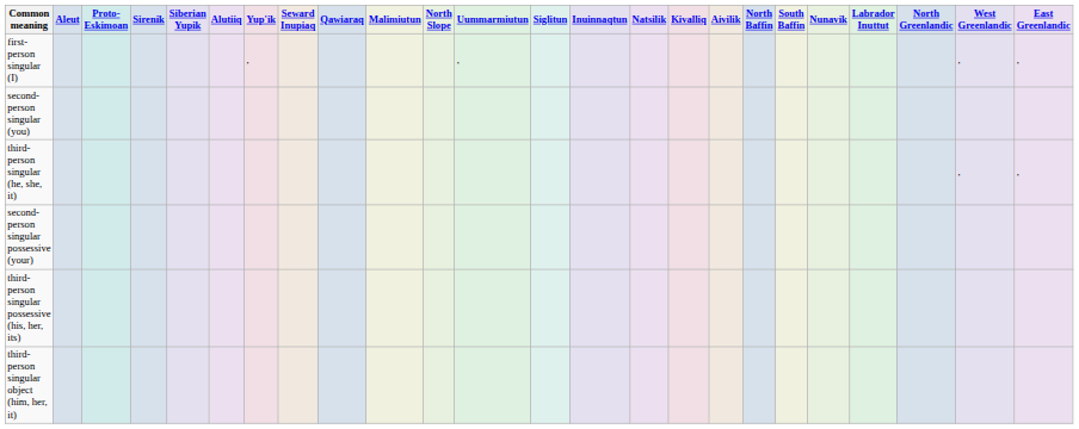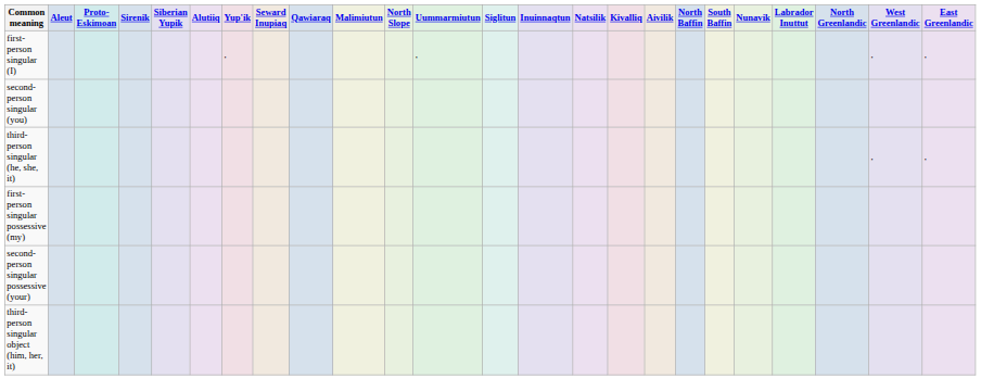 <table class="wikitable" style="font-size: 85%">
 <tr>
 <th>Common meaning</th>
 <th style="background-color: #d6e1ec"><a href='#'>Aleut</a></th>
 <th style="background-color: #d1ebeb"><a href='#'>Proto-Eskimoan</a></th>
 <th style="background-color: #d6e1ec"><a href='#'>Sirenik</a></th>
 <th style="background-color: #e4e0f0"><a href='#'>Siberian Yupik</a></th>
 <th style="background-color: #ece0f0"><a href='#'>Alutiiq</a></th>
 <th style="background-color: #f1dfe5"><a href='#'>Yup'ik</a></th>
 <th style="background-color: #f1e9df"><a href='#'>Seward Inupiaq</a></th>
 <th style="background-color: #d6e1ec"><a href='#'>Qawiaraq</a></th>
 <th style="background-color: #f0f1df"><a href='#'>Malimiutun</a></th>
 <th style="background-color: #e8f1df"><a href='#'>North Slope</a></th>
 <th style="background-color: #dff1e0"><a href='#'>Uummarmiutun</a></th>
 <th style="background-color: #dff1ed"><a href='#'>Siglitun</a></th>
 <th style="background-color: #e4e0f0"><a href='#'>Inuinnaqtun</a></th>
 <th style="background-color: #ece0f0"><a href='#'>Natsilik</a></th>
 <th style="background-color: #f1dfe5"><a href='#'>Kivalliq</a></th>
 <th style="background-color: #f1e9df"><a href='#'>Aivilik</a></th>
 <th style="background-color: #d6e1ec"><a href='#'>North Baffin</a></th>
 <th style="background-color: #f0f1df"><a href='#'>South Baffin</a></th>
 <th style="background-color: #e8f1df"><a href='#'>Nunavik</a></th>
 <th style="background-color: #dff1e0"><a href='#'>Labrador Inuttut</a></th>
 <th style="background-color: #d6e1ec"><a href='#'>North Greenlandic</a></th>
 <th style="background-color: #e4e0f0"><a href='#'>West Greenlandic</a></th>
 <th style="background-color: #ece0f0"><a href='#'>East Greenlandic</a></th>
 </tr>
 <tr>
 <td>first-person singular (I)</td>
 <td style="background-color: #d6e1ec"></td>
 <td style="background-color: #d1ebeb"> </td>
 <td style="background-color: #d6e1ec"></td>
 <td style="background-color: #e4e0f0"></td>
 <td style="background-color: #ece0f0"></td>
 <td style="background-color: #f1dfe5">, </td>
 <td style="background-color: #f1e9df"></td>
 <td style="background-color: #d6e1ec"></td>
 <td style="background-color: #f0f1df"></td>
 <td style="background-color: #e8f1df"></td>
 <td style="background-color: #dff1e0">, </td>
 <td style="background-color: #dff1ed"></td>
 <td style="background-color: #e4e0f0"></td>
 <td style="background-color: #ece0f0"></td>
 <td style="background-color: #f1dfe5"></td>
 <td style="background-color: #f1e9df"></td>
 <td style="background-color: #d6e1ec"></td>
 <td style="background-color: #f0f1df"></td>
 <td style="background-color: #e8f1df"></td>
 <td style="background-color: #dff1e0"></td>
 <td style="background-color: #d6e1ec"></td>
 <td style="background-color: #e4e0f0">, </td>
 <td style="background-color: #ece0f0">, </td>
 </tr>
 <tr>
 <td>second-person singular (you)</td>
 <td style="background-color: #d6e1ec"></td>
 <td style="background-color: #d1ebeb"></td>
 <td style="background-color: #d6e1ec"></td>
 <td style="background-color: #e4e0f0"></td>
 <td style="background-color: #ece0f0"></td>
 <td style="background-color: #f1dfe5"></td>
 <td style="background-color: #f1e9df"></td>
 <td style="background-color: #d6e1ec"></td>
 <td style="background-color: #f0f1df"></td>
 <td style="background-color: #e8f1df"></td>
 <td style="background-color: #dff1e0"></td>
 <td style="background-color: #dff1ed"></td>
 <td style="background-color: #e4e0f0"></td>
 <td style="background-color: #ece0f0"></td>
 <td style="background-color: #f1dfe5"></td>
 <td style="background-color: #f1e9df"></td>
 <td style="background-color: #d6e1ec"></td>
 <td style="background-color: #f0f1df"></td>
 <td style="background-color: #e8f1df"></td>
 <td style="background-color: #dff1e0"></td>
 <td style="background-color: #d6e1ec"></td>
 <td style="background-color: #e4e0f0"></td>
 <td style="background-color: #ece0f0"></td>
 </tr>
 <tr>
 <td>third-person singular (he, she, it)</td>
 <td style="background-color: #d6e1ec"></td>
 <td style="background-color: #d1ebeb"></td>
 <td style="background-color: #d6e1ec"></td>
 <td style="background-color: #e4e0f0"></td>
 <td style="background-color: #ece0f0"></td>
 <td style="background-color: #f1dfe5"></td>
 <td style="background-color: #f1e9df"></td>
 <td style="background-color: #d6e1ec"></td>
 <td style="background-color: #f0f1df"></td>
 <td style="background-color: #e8f1df"></td>
 <td style="background-color: #dff1e0"></td>
 <td style="background-color: #dff1ed"></td>
 <td style="background-color: #e4e0f0"></td>
 <td style="background-color: #ece0f0"></td>
 <td style="background-color: #f1dfe5"></td>
 <td style="background-color: #f1e9df"></td>
 <td style="background-color: #d6e1ec"></td>
 <td style="background-color: #f0f1df"></td>
 <td style="background-color: #e8f1df"></td>
 <td style="background-color: #dff1e0"></td>
 <td style="background-color: #d6e1ec"></td>
 <td style="background-color: #e4e0f0">, </td>
 <td style="background-color: #ece0f0">, </td>
 </tr>
 <tr>
-<td>second-person singular possessive (your)</td>
+<td>first-person singular possessive (my)</td>
 <td style="background-color: #d6e1ec"></td>
 <td style="background-color: #d1ebeb"></td>
 <td style="background-color: #d6e1ec"></td>
 <td style="background-color: #e4e0f0"></td>
 <td style="background-color: #ece0f0"></td>
 <td style="background-color: #f1dfe5"></td>
 <td style="background-color: #f1e9df"></td>
 <td style="background-color: #d6e1ec"></td>
 <td style="background-color: #f0f1df"></td>
 <td style="background-color: #e8f1df"></td>
 <td style="background-color: #dff1e0"></td>
 <td style="background-color: #dff1ed"></td>
 <td style="background-color: #e4e0f0"></td>
 <td style="background-color: #ece0f0"></td>
 <td style="background-color: #f1dfe5"></td>
 <td style="background-color: #f1e9df"></td>
 <td style="background-color: #d6e1ec"></td>
 <td style="background-color: #f0f1df"></td>
 <td style="background-color: #e8f1df"></td>
 <td style="background-color: #dff1e0"></td>
 <td style="background-color: #d6e1ec"></td>
 <td style="background-color: #e4e0f0"></td>
 <td style="background-color: #ece0f0"></td>
 </tr>
 <tr>
-<td>third-person singular possessive (his, her, its)</td>
+<td>second-person singular possessive (your)</td>
 <td style="background-color: #d6e1ec"></td>
 <td style="background-color: #d1ebeb"></td>
 <td style="background-color: #d6e1ec"></td>
 <td style="background-color: #e4e0f0"></td>
 <td style="background-color: #ece0f0"></td>
 <td style="background-color: #f1dfe5"></td>
 <td style="background-color: #f1e9df"></td>
 <td style="background-color: #d6e1ec"></td>
 <td style="background-color: #f0f1df"></td>
 <td style="background-color: #e8f1df"></td>
 <td style="background-color: #dff1e0"></td>
 <td style="background-color: #dff1ed"></td>
 <td style="background-color: #e4e0f0"></td>
 <td style="background-color: #ece0f0"></td>
 <td style="background-color: #f1dfe5"></td>
 <td style="background-color: #f1e9df"></td>
 <td style="background-color: #d6e1ec"></td>
 <td style="background-color: #f0f1df"></td>
 <td style="background-color: #e8f1df"></td>
 <td style="background-color: #dff1e0"></td>
 <td style="background-color: #d6e1ec"></td>
 <td style="background-color: #e4e0f0"></td>
 <td style="background-color: #ece0f0"></td>
 </tr>
 <tr>
 <td>third-person singular object (him, her, it)</td>
 <td style="background-color: #d6e1ec"></td>
 <td style="background-color: #d1ebeb"></td>
 <td style="background-color: #d6e1ec"></td>
 <td style="background-color: #e4e0f0"></td>
 <td style="background-color: #ece0f0"></td>
 <td style="background-color: #f1dfe5"></td>
 <td style="background-color: #f1e9df"></td>
 <td style="background-color: #d6e1ec"></td>
 <td style="background-color: #f0f1df"></td>
 <td style="background-color: #e8f1df"></td>
 <td style="background-color: #dff1e0"></td>
 <td style="background-color: #dff1ed"></td>
 <td style="background-color: #e4e0f0"></td>
 <td style="background-color: #ece0f0"></td>
 <td style="background-color: #f1dfe5"></td>
 <td style="background-color: #f1e9df"></td>
 <td style="background-color: #d6e1ec"></td>
 <td style="background-color: #f0f1df"></td>
 <td style="background-color: #e8f1df"></td>
 <td style="background-color: #dff1e0"></td>
 <td style="background-color: #d6e1ec"></td>
 <td style="background-color: #e4e0f0"></td>
 <td style="background-color: #ece0f0"></td>
 </tr>
 </table>
